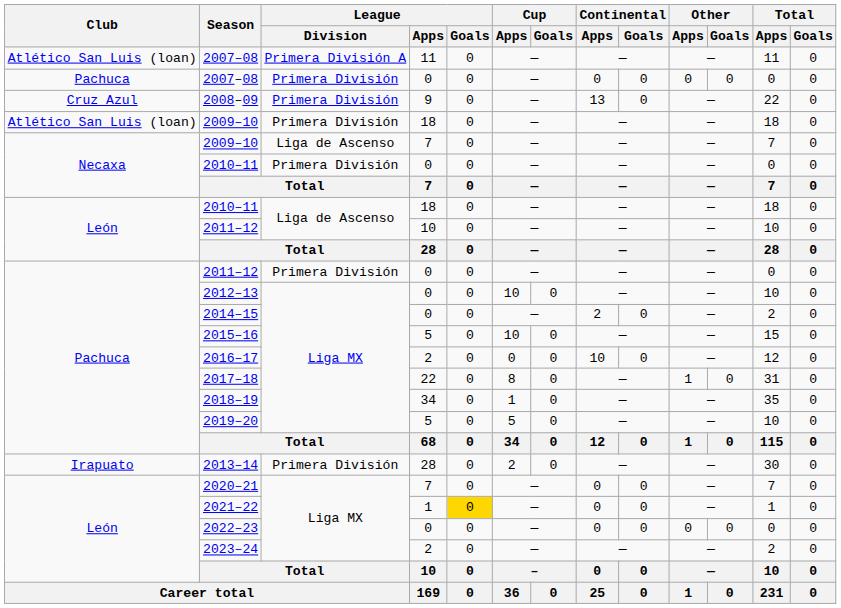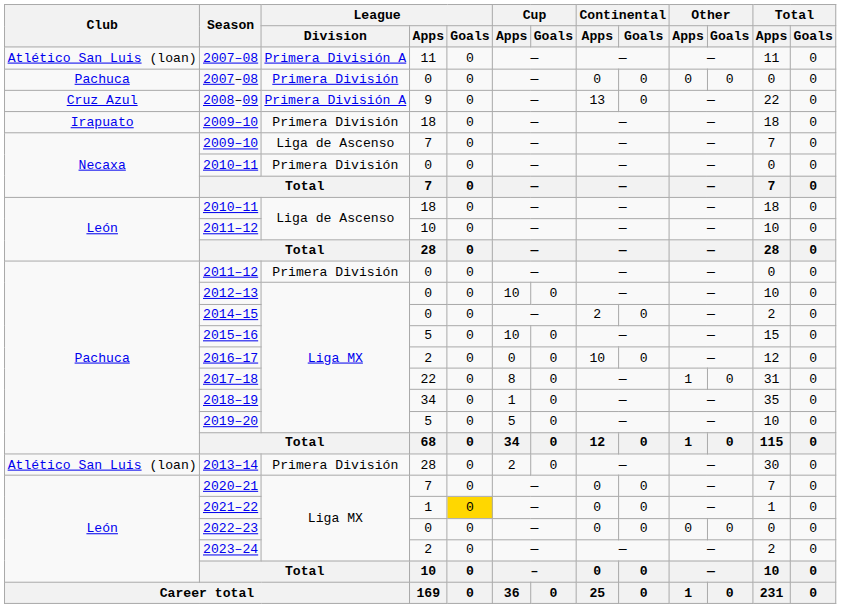 <table class="wikitable" style="text-align: center">
 <tr>
 <th rowspan="2">Club</th>
 <th rowspan="2">Season</th>
 <th colspan="3">League</th>
 <th colspan="2">Cup</th>
 <th colspan="2">Continental</th>
 <th colspan="2">Other</th>
 <th colspan="2">Total</th>
 </tr>
 <tr>
 <th>Division</th>
 <th>Apps</th>
 <th>Goals</th>
 <th>Apps</th>
 <th>Goals</th>
 <th>Apps</th>
 <th>Goals</th>
 <th>Apps</th>
 <th>Goals</th>
 <th>Apps</th>
 <th>Goals</th>
 </tr>
 <tr>
 <td><a href='#'>Atlético San Luis</a> (loan)</td>
 <td><a href='#'>2007–08</a></td>
 <td><a href='#'>Primera División A</a></td>
 <td>11</td>
 <td>0</td>
 <td colspan="2">—</td>
 <td colspan="2">—</td>
 <td colspan="2">—</td>
 <td>11</td>
 <td>0</td>
 </tr>
 <tr>
 <td><a href='#'>Pachuca</a></td>
 <td><a href='#'>2007</a>–<a href='#'>08</a></td>
 <td><a href='#'>Primera División</a></td>
 <td>0</td>
 <td>0</td>
 <td colspan="2">—</td>
 <td>0</td>
 <td>0</td>
 <td>0</td>
 <td>0</td>
 <td>0</td>
 <td>0</td>
 </tr>
 <tr>
 <td><a href='#'>Cruz Azul</a></td>
 <td><a href='#'>2008</a>–<a href='#'>09</a></td>
-<td><a href='#'>Primera División</a></td>
+<td><a href='#'>Primera División A</a></td>
 <td>9</td>
 <td>0</td>
 <td colspan="2">—</td>
 <td>13</td>
 <td>0</td>
 <td colspan="2">—</td>
 <td>22</td>
 <td>0</td>
 </tr>
 <tr>
-<td><a href='#'>Atlético San Luis</a> (loan)</td>
+<td><a href='#'>Irapuato</a></td>
 <td><a href='#'>2009–10</a></td>
 <td>Primera División</td>
 <td>18</td>
 <td>0</td>
 <td colspan="2">—</td>
 <td colspan="2">—</td>
 <td colspan="2">—</td>
 <td>18</td>
 <td>0</td>
 </tr>
 <tr>
 <td rowspan="3"><a href='#'>Necaxa</a></td>
 <td><a href='#'>2009–10</a></td>
 <td>Liga de Ascenso</td>
 <td>7</td>
 <td>0</td>
 <td colspan="2">—</td>
 <td colspan="2">—</td>
 <td colspan="2">—</td>
 <td>7</td>
 <td>0</td>
 </tr>
 <tr>
 <td><a href='#'>2010–11</a></td>
 <td>Primera División</td>
 <td>0</td>
 <td>0</td>
 <td colspan="2">—</td>
 <td colspan="2">—</td>
 <td colspan="2">—</td>
 <td>0</td>
 <td>0</td>
 </tr>
 <tr>
 <th colspan="2">Total</th>
 <th>7</th>
 <th>0</th>
 <th colspan="2">—</th>
 <th colspan="2">—</th>
 <th colspan="2">—</th>
 <th>7</th>
 <th>0</th>
 </tr>
 <tr>
 <td rowspan="3"><a href='#'>León</a></td>
 <td><a href='#'>2010–11</a></td>
 <td rowspan="2">Liga de Ascenso</td>
 <td>18</td>
 <td>0</td>
 <td colspan="2">—</td>
 <td colspan="2">—</td>
 <td colspan="2">—</td>
 <td>18</td>
 <td>0</td>
 </tr>
 <tr>
 <td><a href='#'>2011–12</a></td>
 <td>10</td>
 <td>0</td>
 <td colspan="2">—</td>
 <td colspan="2">—</td>
 <td colspan="2">—</td>
 <td>10</td>
 <td>0</td>
 </tr>
 <tr>
 <th colspan="2">Total</th>
 <th>28</th>
 <th>0</th>
 <th colspan="2">—</th>
 <th colspan="2">—</th>
 <th colspan="2">—</th>
 <th>28</th>
 <th>0</th>
 </tr>
 <tr>
 <td rowspan="9"><a href='#'>Pachuca</a></td>
 <td><a href='#'>2011–12</a></td>
 <td>Primera División</td>
 <td>0</td>
 <td>0</td>
 <td colspan="2">—</td>
 <td colspan="2">—</td>
 <td colspan="2">—</td>
 <td>0</td>
 <td>0</td>
 </tr>
 <tr>
 <td><a href='#'>2012–13</a></td>
 <td rowspan="7"><a href='#'>Liga MX</a></td>
 <td>0</td>
 <td>0</td>
 <td>10</td>
 <td>0</td>
 <td colspan="2">—</td>
 <td colspan="2">—</td>
 <td>10</td>
 <td>0</td>
 </tr>
 <tr>
 <td><a href='#'>2014–15</a></td>
 <td>0</td>
 <td>0</td>
 <td colspan="2">—</td>
 <td>2</td>
 <td>0</td>
 <td colspan="2">—</td>
 <td>2</td>
 <td>0</td>
 </tr>
 <tr>
 <td><a href='#'>2015–16</a></td>
 <td>5</td>
 <td>0</td>
 <td>10</td>
 <td>0</td>
 <td colspan="2">—</td>
 <td colspan="2">—</td>
 <td>15</td>
 <td>0</td>
 </tr>
 <tr>
 <td><a href='#'>2016–17</a></td>
 <td>2</td>
 <td>0</td>
 <td>0</td>
 <td>0</td>
 <td>10</td>
 <td>0</td>
 <td colspan="2">—</td>
 <td>12</td>
 <td>0</td>
 </tr>
 <tr>
 <td><a href='#'>2017–18</a></td>
 <td>22</td>
 <td>0</td>
 <td>8</td>
 <td>0</td>
 <td colspan="2">—</td>
 <td>1</td>
 <td>0</td>
 <td>31</td>
 <td>0</td>
 </tr>
 <tr>
 <td><a href='#'>2018–19</a></td>
 <td>34</td>
 <td>0</td>
 <td>1</td>
 <td>0</td>
 <td colspan="2">—</td>
 <td colspan="2">—</td>
 <td>35</td>
 <td>0</td>
 </tr>
 <tr>
 <td><a href='#'>2019–20</a></td>
 <td>5</td>
 <td>0</td>
 <td>5</td>
 <td>0</td>
 <td colspan="2">—</td>
 <td colspan="2">—</td>
 <td>10</td>
 <td>0</td>
 </tr>
 <tr>
 <th colspan="2">Total</th>
 <th>68</th>
 <th>0</th>
 <th>34</th>
 <th>0</th>
 <th>12</th>
 <th>0</th>
 <th>1</th>
 <th>0</th>
 <th>115</th>
 <th>0</th>
 </tr>
 <tr>
-<td><a href='#'>Irapuato</a></td>
+<td><a href='#'>Atlético San Luis</a> (loan)</td>
 <td><a href='#'>2013–14</a></td>
 <td>Primera División</td>
 <td>28</td>
 <td>0</td>
 <td>2</td>
 <td>0</td>
 <td colspan="2">—</td>
 <td colspan="2">—</td>
 <td>30</td>
 <td>0</td>
 </tr>
 <tr>
 <td rowspan="5"><a href='#'>León</a></td>
 <td><a href='#'>2020–21</a></td>
 <td rowspan="4">Liga MX</td>
 <td>7</td>
 <td>0</td>
 <td colspan="2">—</td>
 <td>0</td>
 <td>0</td>
 <td colspan="2">—</td>
 <td>7</td>
 <td>0</td>
 </tr>
 <tr>
 <td><a href='#'>2021–22</a></td>
 <td>1</td>
 <td style="background: gold;">0</td>
 <td colspan="2">—</td>
 <td>0</td>
 <td>0</td>
 <td colspan="2">—</td>
 <td>1</td>
 <td>0</td>
 </tr>
 <tr>
 <td><a href='#'>2022–23</a></td>
 <td>0</td>
 <td>0</td>
 <td colspan="2">—</td>
 <td>0</td>
 <td>0</td>
 <td>0</td>
 <td>0</td>
 <td>0</td>
 <td>0</td>
 </tr>
 <tr>
 <td><a href='#'>2023–24</a></td>
 <td>2</td>
 <td>0</td>
 <td colspan="2">—</td>
 <td colspan="2">—</td>
 <td colspan="2">—</td>
 <td>2</td>
 <td>0</td>
 </tr>
 <tr>
 <th colspan="2">Total</th>
 <th>10</th>
 <th>0</th>
 <th colspan="2">–</th>
 <th>0</th>
 <th>0</th>
 <th colspan="2">—</th>
 <th>10</th>
 <th>0</th>
 </tr>
 <tr>
 <th colspan="3">Career total</th>
 <th>169</th>
 <th>0</th>
 <th>36</th>
 <th>0</th>
 <th>25</th>
 <th>0</th>
 <th>1</th>
 <th>0</th>
 <th>231</th>
 <th>0</th>
 </tr>
 </table>
